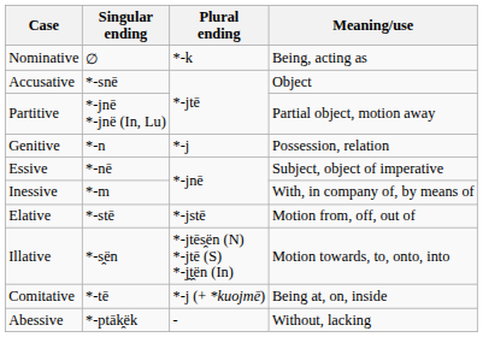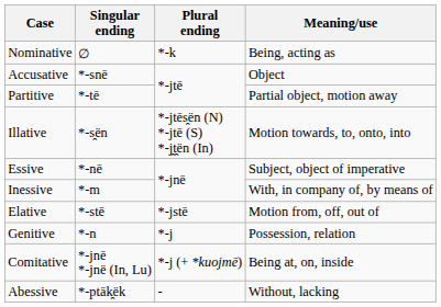 <table class="wikitable">
 <tr>
 <th>Case</th>
 <th>Singular<br>ending</th>
 <th>Plural<br>ending</th>
 <th>Meaning/use</th>
 </tr>
 <tr>
 <td>Nominative</td>
 <td>∅</td>
 <td>*-k</td>
 <td>Being, acting as</td>
 </tr>
 <tr>
 <td>Accusative</td>
 <td>*-snē</td>
 <td rowspan="2">*-jtē</td>
 <td>Object</td>
 </tr>
 <tr>
 <td>Partitive</td>
-<td>*-jnē<br>*-jnë (In, Lu)</td>
+<td>*-tē</td>
 <td>Partial object, motion away</td>
 </tr>
 <tr>
-<td>Genitive</td>
-<td>*-n</td>
-<td>*-j</td>
-<td>Possession, relation</td>
+<td>Illative</td>
+<td>*-s̯ën</td>
+<td>*-jtēs̯ën (N)<br>*-jtē (S)<br>*-j̯t̯ën (In)</td>
+<td>Motion towards, to, onto, into</td>
 </tr>
 <tr>
 <td>Essive</td>
 <td>*-nē</td>
 <td rowspan="2">*-jnē</td>
 <td>Subject, object of imperative</td>
 </tr>
 <tr>
 <td>Inessive</td>
 <td>*-m</td>
 <td>With, in company of, by means of</td>
 </tr>
 <tr>
 <td>Elative</td>
 <td>*-stē</td>
 <td>*-jstē</td>
 <td>Motion from, off, out of</td>
 </tr>
 <tr>
-<td>Illative</td>
-<td>*-s̯ën</td>
-<td>*-jtēs̯ën (N)<br>*-jtē (S)<br>*-j̯t̯ën (In)</td>
-<td>Motion towards, to, onto, into</td>
+<td>Genitive</td>
+<td>*-n</td>
+<td>*-j</td>
+<td>Possession, relation</td>
 </tr>
 <tr>
 <td>Comitative</td>
-<td>*-tē</td>
+<td>*-jnē<br>*-jnë (In, Lu)</td>
 <td>*-j (+ <em>*kuojmē</em>)</td>
 <td>Being at, on, inside</td>
 </tr>
 <tr>
 <td>Abessive</td>
 <td>*-ptāk̯ëk</td>
 <td>-</td>
 <td>Without, lacking</td>
 </tr>
 </table>
